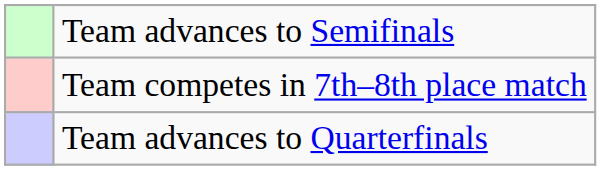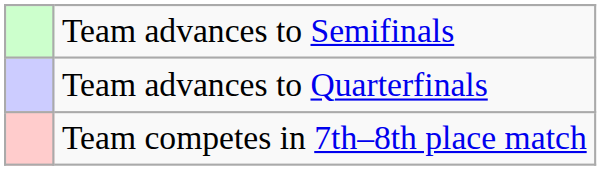 <table class="wikitable">
 <tr>
 <td style="background:#ccffcc;">    </td>
 <td>Team advances to <a href='#'>Semifinals</a></td>
 </tr>
 <tr>
+<td style="background:#ccccff;">    </td>
+<td>Team advances to <a href='#'>Quarterfinals</a></td>
+</tr>
+<tr>
 <td style="background:#ffcccc;">    </td>
 <td>Team competes in <a href='#'>7th–8th place match</a></td>
 </tr>
-<tr>
-<td style="background:#ccccff;">    </td>
-<td>Team advances to <a href='#'>Quarterfinals</a></td>
-</tr>
 </table>
